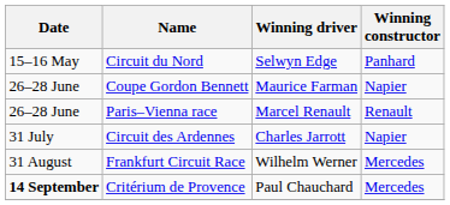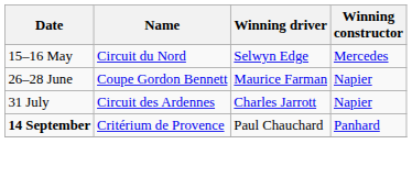 <table class="wikitable" style="font-size:95%">
 <tr>
 <th>Date</th>
 <th>Name</th>
 <th>Winning driver</th>
 <th>Winning<br>constructor</th>
 </tr>
 <tr>
 <td>15–16 May</td>
 <td> <a href='#'>Circuit du Nord</a></td>
 <td> <a href='#'>Selwyn Edge</a></td>
-<td><a href='#'>Panhard</a></td>
+<td><a href='#'>Mercedes</a></td>
 </tr>
 <tr>
 <td>26–28 June</td>
 <td> <a href='#'>Coupe Gordon Bennett</a></td>
 <td> <a href='#'>Maurice Farman</a></td>
 <td><a href='#'>Napier</a></td>
 </tr>
 <tr>
-<td>26–28 June</td>
-<td>   <a href='#'>Paris–Vienna race</a></td>
-<td> <a href='#'>Marcel Renault</a></td>
-<td><a href='#'>Renault</a></td>
-</tr>
-<tr>
 <td>31 July</td>
 <td> <a href='#'>Circuit des Ardennes</a></td>
 <td> <a href='#'>Charles Jarrott</a></td>
 <td><a href='#'>Napier</a></td>
 </tr>
 <tr>
-<td>31 August</td>
-<td> <a href='#'>Frankfurt Circuit Race</a></td>
-<td> Wilhelm Werner</td>
-<td><a href='#'>Mercedes</a></td>
-</tr>
-<tr>
 <td><strong>14 September</strong></td>
 <td> <a href='#'>Critérium de Provence</a></td>
 <td> Paul Chauchard</td>
-<td><a href='#'>Mercedes</a></td>
+<td><a href='#'>Panhard</a></td>
 </tr>
 <tr>
 </tr>
 </table>
